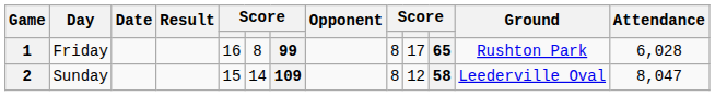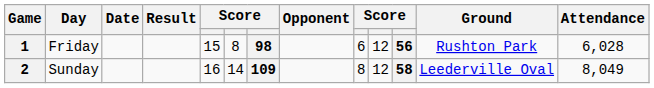 <table class="wikitable plainrowheaders sortable" style="font-size:90%; text-align:center;">
 <tr>
 <th scope="col" rowspan="2">Game</th>
 <th scope="col" rowspan="2">Day</th>
 <th scope="col" rowspan="2">Date</th>
 <th scope="col" rowspan="2">Result</th>
 <th scope="col" colspan="3">Score</th>
 <th scope="col" rowspan="2">Opponent</th>
 <th scope="col" colspan="3">Score</th>
 <th scope="col" rowspan="2">Ground</th>
 <th scope="col" rowspan="2">Attendance</th>
 </tr>
 <tr>
 <th scope="col"></th>
 <th scope="col"></th>
 <th scope="col"></th>
 <th scope="col"></th>
 <th scope="col"></th>
 <th scope="col"></th>
 </tr>
 <tr>
 <th scope="row" style="text-align:center;">1</th>
 <td>Friday</td>
 <td></td>
 <td></td>
-<td>16</td>
+<td>15</td>
 <td>8</td>
-<th>99</th>
+<th>98</th>
 <td></td>
-<td>8</td>
-<td>17</td>
-<th>65</th>
+<td>6</td>
+<td>12</td>
+<th>56</th>
 <td><a href='#'>Rushton Park</a></td>
 <td>6,028</td>
 </tr>
 <tr>
 <th scope="row" style="text-align:center;">2</th>
 <td>Sunday</td>
 <td></td>
 <td></td>
-<td>15</td>
+<td>16</td>
 <td>14</td>
 <th>109</th>
 <td></td>
 <td>8</td>
 <td>12</td>
 <th>58</th>
 <td><a href='#'>Leederville Oval</a></td>
-<td>8,047</td>
+<td>8,049</td>
 </tr>
 </table>
